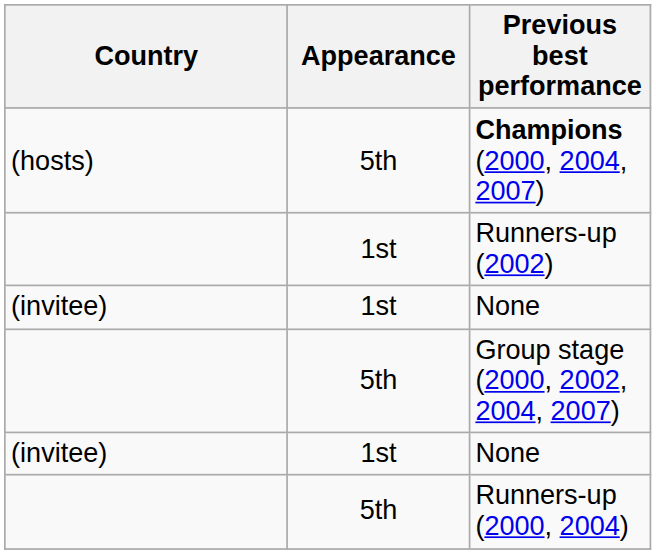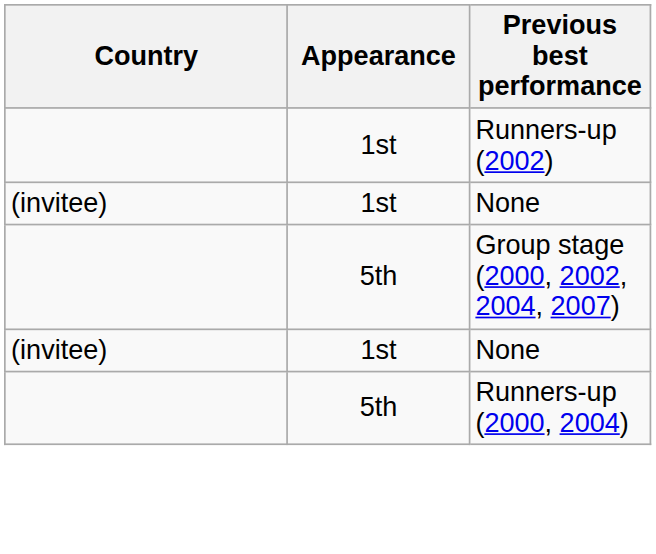 <table class="wikitable sortable" style="text-align:left;">
 <tr>
 <th style="width:160px;">Country</th>
 <th style="width:100px;">Appearance</th>
 <th style="width:100px;">Previous best performance</th>
-</tr>
-<tr>
-<td> (hosts)</td>
-<td align="center">5th</td>
-<td><strong>Champions</strong> (<a href='#'>2000</a>, <a href='#'>2004</a>, <a href='#'>2007</a>)</td>
 </tr>
 <tr>
 <td></td>
 <td align="center">1st</td>
 <td>Runners-up (<a href='#'>2002</a>)</td>
 </tr>
 <tr>
 <td> (invitee)</td>
 <td align="center">1st</td>
 <td>None</td>
 </tr>
 <tr>
 <td></td>
 <td align="center">5th</td>
 <td>Group stage (<a href='#'>2000</a>, <a href='#'>2002</a>, <a href='#'>2004</a>, <a href='#'>2007</a>)</td>
 </tr>
 <tr>
 <td> (invitee)</td>
 <td align="center">1st</td>
 <td>None</td>
 </tr>
 <tr>
 <td></td>
 <td align="center">5th</td>
 <td>Runners-up (<a href='#'>2000</a>, <a href='#'>2004</a>)</td>
 </tr>
 </table>
